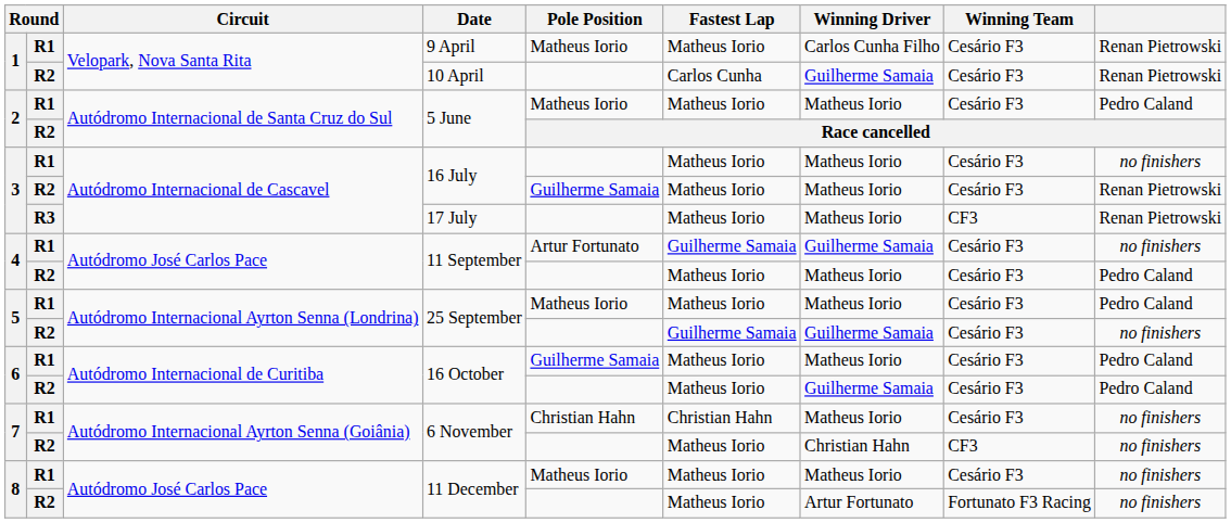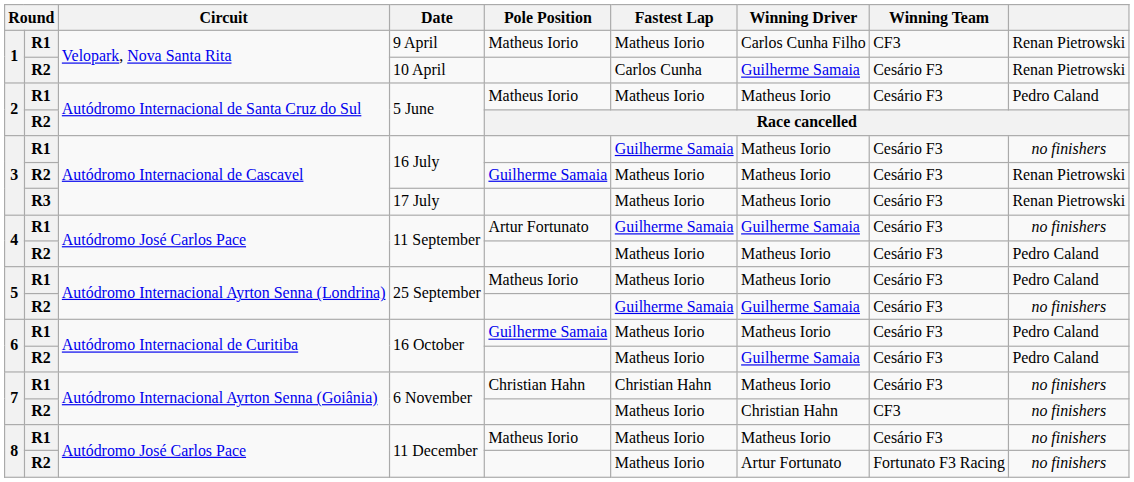 <table class="wikitable" style="font-size: 85%;">
 <tr>
 <th colspan=2>Round</th>
 <th>Circuit</th>
 <th>Date</th>
 <th>Pole Position</th>
 <th>Fastest Lap</th>
 <th>Winning Driver</th>
 <th>Winning Team</th>
 <th></th>
 </tr>
 <tr>
 <th rowspan=2>1</th>
 <th>R1</th>
 <td rowspan=2><a href='#'>Velopark</a>, <a href='#'>Nova Santa Rita</a></td>
 <td>9 April</td>
 <td> Matheus Iorio</td>
 <td> Matheus Iorio</td>
 <td nowrap> Carlos Cunha Filho</td>
-<td> Cesário F3</td>
+<td> CF3</td>
 <td nowrap> Renan Pietrowski</td>
 </tr>
 <tr>
 <th>R2</th>
 <td>10 April</td>
 <td></td>
 <td> Carlos Cunha</td>
 <td nowrap> <a href='#'>Guilherme Samaia</a></td>
 <td> Cesário F3</td>
 <td> Renan Pietrowski</td>
 </tr>
 <tr>
 <th rowspan=2>2</th>
 <th>R1</th>
 <td rowspan=2><a href='#'>Autódromo Internacional de Santa Cruz do Sul</a></td>
 <td rowspan=2>5 June</td>
 <td> Matheus Iorio</td>
 <td> Matheus Iorio</td>
 <td> Matheus Iorio</td>
 <td> Cesário F3</td>
 <td> Pedro Caland</td>
 </tr>
 <tr>
 <th>R2</th>
 <th colspan=5>Race cancelled </th>
 </tr>
 <tr>
 <th rowspan=3>3</th>
 <th>R1</th>
 <td rowspan=3><a href='#'>Autódromo Internacional de Cascavel</a></td>
 <td rowspan=2>16 July</td>
 <td></td>
-<td> Matheus Iorio</td>
+<td> <a href='#'>Guilherme Samaia</a></td>
 <td> Matheus Iorio</td>
 <td> Cesário F3</td>
 <td align=center><em>no finishers</em></td>
 </tr>
 <tr>
 <th>R2</th>
 <td nowrap> <a href='#'>Guilherme Samaia</a></td>
 <td> Matheus Iorio</td>
 <td> Matheus Iorio</td>
 <td> Cesário F3</td>
 <td> Renan Pietrowski</td>
 </tr>
 <tr>
 <th>R3</th>
 <td>17 July</td>
 <td></td>
 <td> Matheus Iorio</td>
 <td> Matheus Iorio</td>
-<td> CF3</td>
+<td> Cesário F3</td>
 <td> Renan Pietrowski</td>
 </tr>
 <tr>
 <th rowspan=2>4</th>
 <th>R1</th>
 <td rowspan=2><a href='#'>Autódromo José Carlos Pace</a></td>
 <td rowspan=2>11 September</td>
 <td> Artur Fortunato</td>
 <td nowrap> <a href='#'>Guilherme Samaia</a></td>
 <td nowrap> <a href='#'>Guilherme Samaia</a></td>
 <td> Cesário F3</td>
 <td align=center><em>no finishers</em></td>
 </tr>
 <tr>
 <th>R2</th>
 <td></td>
 <td> Matheus Iorio</td>
 <td> Matheus Iorio</td>
 <td> Cesário F3</td>
 <td> Pedro Caland</td>
 </tr>
 <tr>
 <th rowspan=2>5</th>
 <th>R1</th>
 <td rowspan=2 nowrap><a href='#'>Autódromo Internacional Ayrton Senna (Londrina)</a></td>
 <td rowspan=2 nowrap>25 September</td>
 <td> Matheus Iorio</td>
 <td> Matheus Iorio</td>
 <td> Matheus Iorio</td>
 <td> Cesário F3</td>
 <td> Pedro Caland</td>
 </tr>
 <tr>
 <th>R2</th>
 <td></td>
 <td> <a href='#'>Guilherme Samaia</a></td>
 <td> <a href='#'>Guilherme Samaia</a></td>
 <td> Cesário F3</td>
 <td align=center><em>no finishers</em></td>
 </tr>
 <tr>
 <th rowspan=2>6</th>
 <th>R1</th>
 <td rowspan=2><a href='#'>Autódromo Internacional de Curitiba</a></td>
 <td rowspan=2>16 October</td>
 <td> <a href='#'>Guilherme Samaia</a></td>
 <td> Matheus Iorio</td>
 <td> Matheus Iorio</td>
 <td> Cesário F3</td>
 <td> Pedro Caland</td>
 </tr>
 <tr>
 <th>R2</th>
 <td></td>
 <td> Matheus Iorio</td>
 <td> <a href='#'>Guilherme Samaia</a></td>
 <td> Cesário F3</td>
 <td> Pedro Caland</td>
 </tr>
 <tr>
 <th rowspan=2>7</th>
 <th>R1</th>
 <td rowspan=2><a href='#'>Autódromo Internacional Ayrton Senna (Goiânia)</a></td>
 <td rowspan=2>6 November</td>
 <td> Christian Hahn</td>
 <td> Christian Hahn</td>
 <td> Matheus Iorio</td>
 <td> Cesário F3</td>
 <td align=center><em>no finishers</em></td>
 </tr>
 <tr>
 <th>R2</th>
 <td></td>
 <td> Matheus Iorio</td>
 <td> Christian Hahn</td>
 <td> CF3</td>
 <td align=center><em>no finishers</em></td>
 </tr>
 <tr>
 <th rowspan=2>8</th>
 <th>R1</th>
 <td rowspan=2><a href='#'>Autódromo José Carlos Pace</a></td>
 <td rowspan=2>11 December</td>
 <td> Matheus Iorio</td>
 <td> Matheus Iorio</td>
 <td> Matheus Iorio</td>
 <td> Cesário F3</td>
 <td align=center><em>no finishers</em></td>
 </tr>
 <tr>
 <th>R2</th>
 <td></td>
 <td> Matheus Iorio</td>
 <td> Artur Fortunato</td>
 <td nowrap> Fortunato F3 Racing</td>
 <td align=center><em>no finishers</em></td>
 </tr>
 </table>
